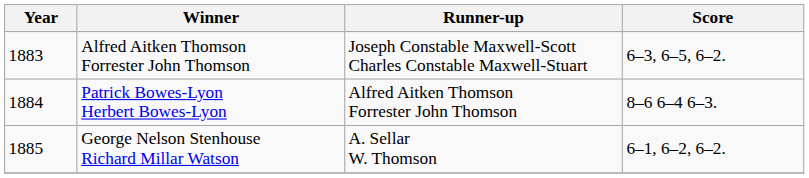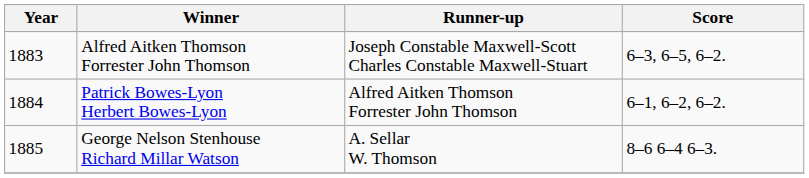 <table class="wikitable">
 <tr>
 <th style="width:60px;">Year</th>
 <th style="width:240px;">Winner</th>
 <th style="width:250px;">Runner-up</th>
 <th style="width:160px;">Score</th>
 </tr>
 <tr>
 <td>1883</td>
 <td>  Alfred Aitken Thomson<br>  Forrester John Thomson</td>
 <td>  Joseph Constable Maxwell-Scott<br>  Charles Constable Maxwell-Stuart</td>
 <td>6–3, 6–5, 6–2.</td>
 </tr>
 <tr>
 <td>1884</td>
 <td> <a href='#'>Patrick Bowes-Lyon</a> <br> <a href='#'>Herbert Bowes-Lyon</a></td>
 <td> Alfred Aitken Thomson<br> Forrester John Thomson</td>
-<td>8–6 6–4 6–3.</td>
+<td>6–1, 6–2, 6–2.</td>
 </tr>
 <tr>
 <td>1885</td>
 <td> George Nelson Stenhouse<br> <a href='#'>Richard Millar Watson</a></td>
 <td> A. Sellar<br> W. Thomson</td>
-<td>6–1, 6–2, 6–2.</td>
+<td>8–6 6–4 6–3.</td>
 </tr>
 <tr>
 </tr>
 </table>
